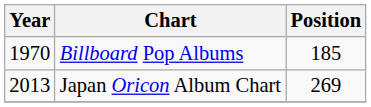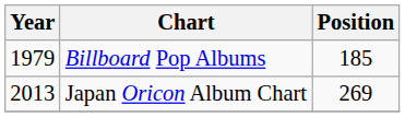 <table class="wikitable">
 <tr>
 <th align="left">Year</th>
 <th align="left">Chart</th>
 <th align="left">Position</th>
 </tr>
 <tr>
-<td>1970</td>
+<td>1979</td>
 <td><em><a href='#'>Billboard</a></em> <a href='#'>Pop Albums</a></td>
 <td align="center">185</td>
 </tr>
 <tr>
 <td>2013</td>
 <td>Japan <em><a href='#'>Oricon</a></em> Album Chart</td>
 <td align="center">269</td>
 </tr>
 <tr>
 </tr>
 </table>
